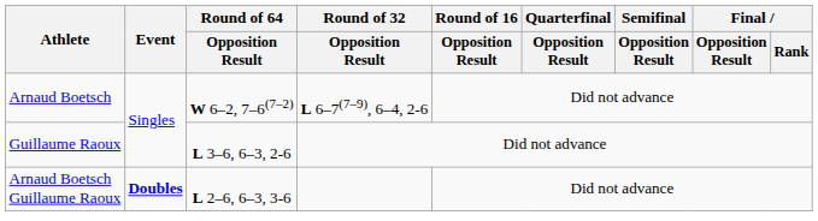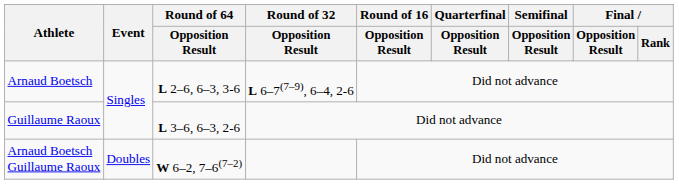 <table class=wikitable style=font-size:90%;text-align:center>
 <tr>
 <th rowspan=2>Athlete</th>
 <th rowspan=2>Event</th>
 <th>Round of 64</th>
 <th>Round of 32</th>
 <th>Round of 16</th>
 <th>Quarterfinal</th>
 <th>Semifinal</th>
 <th colspan=2>Final / </th>
 </tr>
 <tr style=font-size:95%>
 <th>Opposition<br>Result</th>
 <th>Opposition<br>Result</th>
 <th>Opposition<br>Result</th>
 <th>Opposition<br>Result</th>
 <th>Opposition<br>Result</th>
 <th>Opposition<br>Result</th>
 <th>Rank</th>
 </tr>
 <tr>
 <td align=left><a href='#'>Arnaud Boetsch</a></td>
 <td align=left rowspan=2><a href='#'>Singles</a></td>
-<td><br><strong>W</strong> 6–2, 7–6<sup>(7–2)</sup></td>
+<td><br><strong>L</strong> 2–6, 6–3, 3-6</td>
 <td><br><strong>L</strong> 6–7<sup>(7–9)</sup>, 6–4, 2-6</td>
 <td colspan=5>Did not advance</td>
 </tr>
 <tr>
 <td align=left><a href='#'>Guillaume Raoux</a></td>
 <td><br><strong>L</strong> 3–6, 6–3, 2-6</td>
 <td colspan=6>Did not advance</td>
 </tr>
 <tr>
 <td align=left><a href='#'>Arnaud Boetsch</a><br><a href='#'>Guillaume Raoux</a></td>
-<td align=left><strong><a href='#'>Doubles</a></strong></td>
-<td><br><strong>L</strong> 2–6, 6–3, 3-6</td>
+<td align=left><a href='#'>Doubles</a></td>
+<td><br><strong>W</strong> 6–2, 7–6<sup>(7–2)</sup></td>
 <td></td>
 <td colspan=5>Did not advance</td>
 </tr>
 </table>
